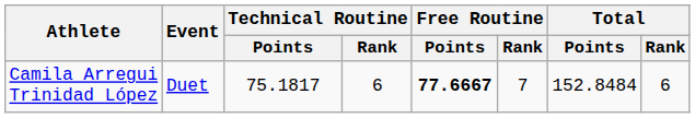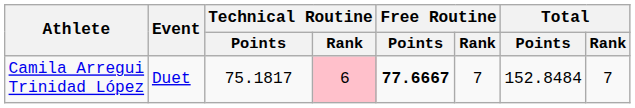 <table class="wikitable" style="font-size:90%">
 <tr>
 <th rowspan="2">Athlete</th>
 <th rowspan="2">Event</th>
 <th colspan="2">Technical Routine</th>
 <th colspan="2">Free Routine</th>
 <th colspan="2">Total</th>
 </tr>
 <tr style="font-size:95%">
 <th>Points</th>
 <th>Rank</th>
 <th>Points</th>
 <th>Rank</th>
 <th>Points</th>
 <th>Rank</th>
 </tr>
 <tr style="text-align:center">
 <td style="text-align:left"><a href='#'>Camila Arregui</a><br><a href='#'>Trinidad López</a></td>
 <td style="text-align:left"><a href='#'>Duet</a></td>
 <td>75.1817</td>
-<td>6</td>
+<td style="background: pink;">6</td>
 <td><strong>77.6667</strong></td>
 <td>7</td>
 <td>152.8484</td>
-<td>6</td>
+<td>7</td>
 </tr>
 </table>
